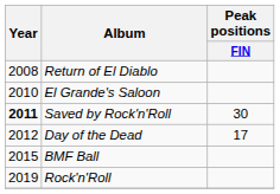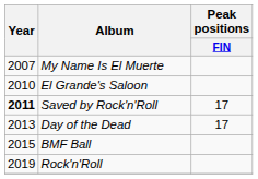 <table class="wikitable">
 <tr>
 <th align="center" rowspan="2" width="10">Year</th>
 <th align="center" rowspan="2" width="190">Album</th>
 <th align="center" colspan="1" width="20">Peak positions</th>
 </tr>
 <tr>
 <th scope="col" style="width:3em;font-size:90%;"><a href='#'>FIN</a><br></th>
 </tr>
 <tr>
-<td style="text-align:center;">2008</td>
-<td><em>Return of El Diablo</em></td>
+<td style="text-align:center;">2007</td>
+<td><em>My Name Is El Muerte</em></td>
 <td style="text-align:center;"></td>
 </tr>
 <tr>
 <td style="text-align:center;">2010</td>
 <td><em>El Grande's Saloon</em></td>
 <td style="text-align:center;"></td>
 </tr>
 <tr>
 <td style="text-align:center;"><strong>2011</strong></td>
 <td><em>Saved by Rock'n'Roll</em></td>
-<td style="text-align:center;">30</td>
+<td style="text-align:center;">17</td>
 </tr>
 <tr>
-<td style="text-align:center;">2012</td>
+<td style="text-align:center;">2013</td>
 <td><em>Day of the Dead</em></td>
 <td style="text-align:center;">17</td>
 </tr>
 <tr>
 <td style="text-align:center;">2015</td>
 <td><em>BMF Ball</em></td>
 <td style="text-align:center;"></td>
 </tr>
 <tr>
 <td style="text-align:center;">2019</td>
 <td><em>Rock'n'Roll</em></td>
 <td style="text-align:center;"></td>
 </tr>
 <tr>
 </tr>
 </table>
